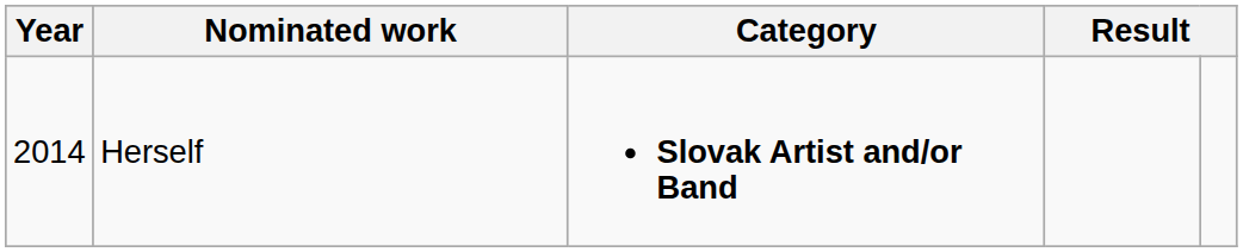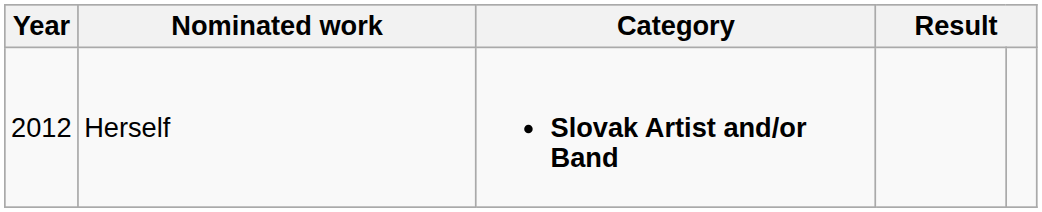 <table class="wikitable" style="text-align:left;">
 <tr>
 <th width=4% align=center>Year</th>
 <th width=40%>Nominated work</th>
 <th width=40%>Category</th>
 <th width=16% colspan=2>Result</th>
 </tr>
 <tr>
-<td>2014</td>
+<td>2012</td>
 <td>Herself</td>
 <td><strong><br><ul><li>Slovak Artist and/or Band</li></ul></strong></td>
 <td></td>
 <td width=3% align=center></td>
 </tr>
 </table>
